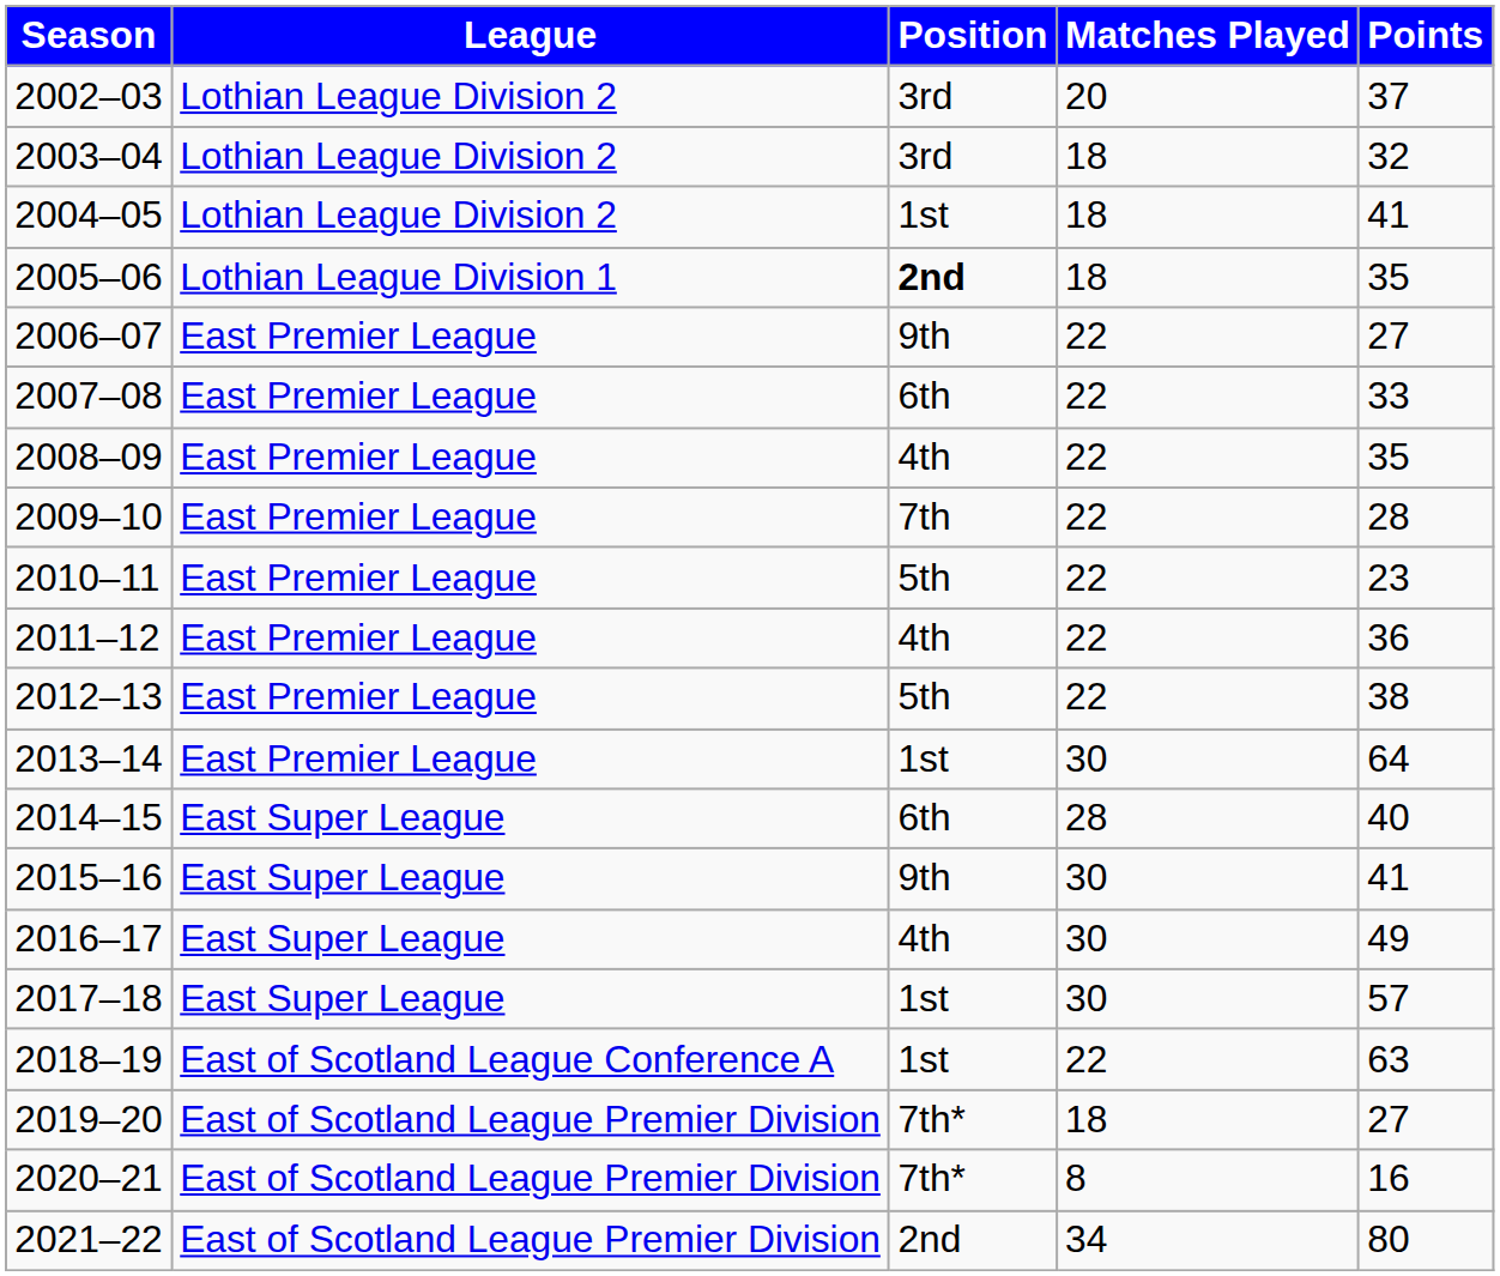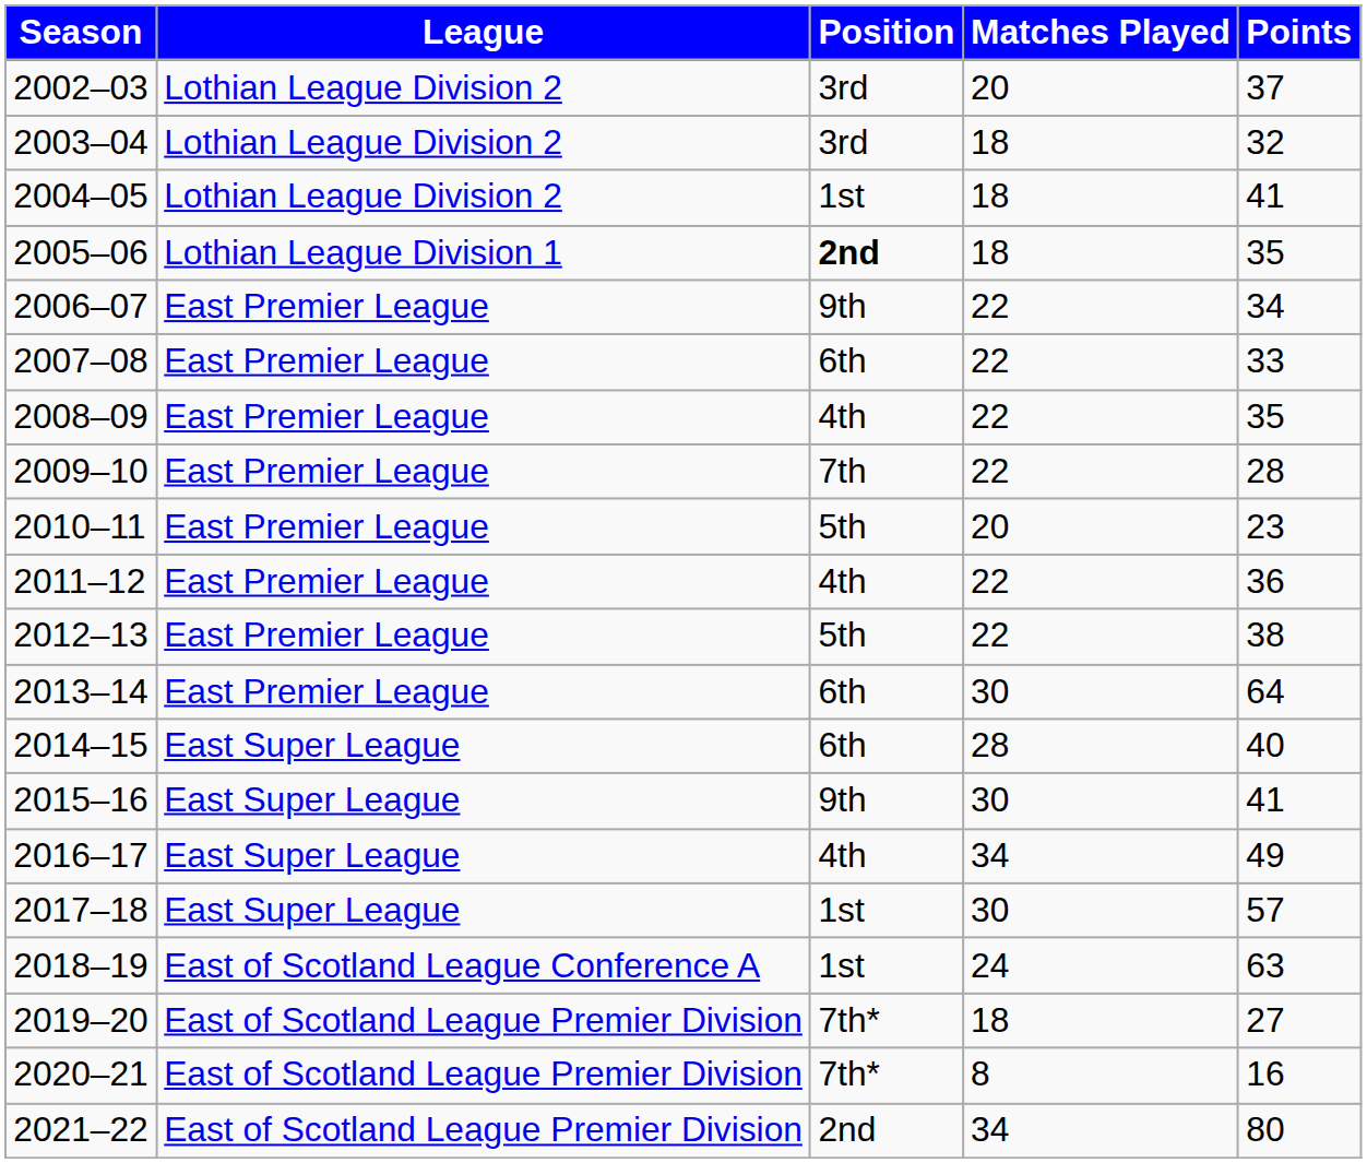 <table class="wikitable">
 <tr>
 <th style="background:blue; color:white;" scope="col">Season</th>
 <th style="background:blue; color:white;" scope="col">League</th>
 <th style="background:blue; color:white;" scope="col">Position</th>
 <th style="background:blue; color:white;" scope="col">Matches Played</th>
 <th style="background:blue; color:white;" scope="col">Points</th>
 </tr>
 <tr>
 <td>2002–03</td>
 <td><a href='#'>Lothian League Division 2</a></td>
 <td>3rd</td>
 <td>20</td>
 <td>37</td>
 </tr>
 <tr>
 <td>2003–04</td>
 <td><a href='#'>Lothian League Division 2</a></td>
 <td>3rd</td>
 <td>18</td>
 <td>32</td>
 </tr>
 <tr>
 <td>2004–05</td>
 <td><a href='#'>Lothian League Division 2</a></td>
 <td>1st</td>
 <td>18</td>
 <td>41</td>
 </tr>
 <tr>
 <td>2005–06</td>
 <td><a href='#'>Lothian League Division 1</a></td>
 <td><strong>2nd</strong></td>
 <td>18</td>
 <td>35</td>
 </tr>
 <tr>
 <td>2006–07</td>
 <td><a href='#'>East Premier League</a></td>
 <td>9th</td>
 <td>22</td>
-<td>27</td>
+<td>34</td>
 </tr>
 <tr>
 <td>2007–08</td>
 <td><a href='#'>East Premier League</a></td>
 <td>6th</td>
 <td>22</td>
 <td>33</td>
 </tr>
 <tr>
 <td>2008–09</td>
 <td><a href='#'>East Premier League</a></td>
 <td>4th</td>
 <td>22</td>
 <td>35</td>
 </tr>
 <tr>
 <td>2009–10</td>
 <td><a href='#'>East Premier League</a></td>
 <td>7th</td>
 <td>22</td>
 <td>28</td>
 </tr>
 <tr>
 <td>2010–11</td>
 <td><a href='#'>East Premier League</a></td>
 <td>5th</td>
-<td>22</td>
+<td>20</td>
 <td>23</td>
 </tr>
 <tr>
 <td>2011–12</td>
 <td><a href='#'>East Premier League</a></td>
 <td>4th</td>
 <td>22</td>
 <td>36</td>
 </tr>
 <tr>
 <td>2012–13</td>
 <td><a href='#'>East Premier League</a></td>
 <td>5th</td>
 <td>22</td>
 <td>38</td>
 </tr>
 <tr>
 <td>2013–14</td>
 <td><a href='#'>East Premier League</a></td>
-<td>1st</td>
+<td>6th</td>
 <td>30</td>
 <td>64</td>
 </tr>
 <tr>
 <td>2014–15</td>
 <td><a href='#'>East Super League</a></td>
 <td>6th</td>
 <td>28</td>
 <td>40</td>
 </tr>
 <tr>
 <td>2015–16</td>
 <td><a href='#'>East Super League</a></td>
 <td>9th</td>
 <td>30</td>
 <td>41</td>
 </tr>
 <tr>
 <td>2016–17</td>
 <td><a href='#'>East Super League</a></td>
 <td>4th</td>
-<td>30</td>
+<td>34</td>
 <td>49</td>
 </tr>
 <tr>
 <td>2017–18</td>
 <td><a href='#'>East Super League</a></td>
 <td>1st</td>
 <td>30</td>
 <td>57</td>
 </tr>
 <tr>
 <td>2018–19</td>
 <td><a href='#'>East of Scotland League Conference A</a></td>
 <td>1st</td>
-<td>22</td>
+<td>24</td>
 <td>63</td>
 </tr>
 <tr>
 <td>2019–20</td>
 <td><a href='#'>East of Scotland League Premier Division</a></td>
 <td>7th*</td>
 <td>18</td>
 <td>27</td>
 </tr>
 <tr>
 <td>2020–21</td>
 <td><a href='#'>East of Scotland League Premier Division</a></td>
 <td>7th*</td>
 <td>8</td>
 <td>16</td>
 </tr>
 <tr>
 <td>2021–22</td>
 <td><a href='#'>East of Scotland League Premier Division</a></td>
 <td>2nd</td>
 <td>34</td>
 <td>80</td>
 </tr>
 </table>
